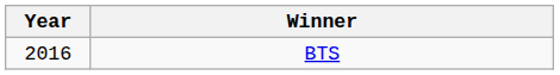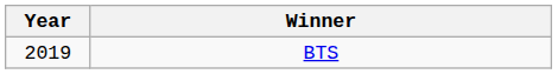 <table class="wikitable" style="text-align: center">
 <tr>
 <th width="50">Year</th>
 <th width="300">Winner</th>
 </tr>
 <tr>
-<td>2016</td>
+<td>2019</td>
 <td><a href='#'>BTS</a></td>
 </tr>
 </table>
